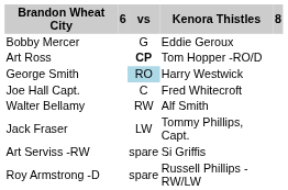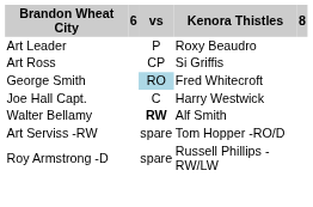 <table cellpadding=2 cellspacing=0 border=0 style="margin-left: 0.5in">
 <tr bgcolor=#cccccc>
 <th width=150>Brandon Wheat City</th>
 <th>6</th>
 <th width=30>vs</th>
 <th width=150>Kenora Thistles</th>
 <th>8</th>
 </tr>
 <tr>
-<td>Bobby Mercer</td>
+<td>Art Leader</td>
 <td></td>
-<td align=center>G</td>
-<td>Eddie Geroux</td>
+<td align=center>P</td>
+<td>Roxy Beaudro</td>
 <td></td>
 <td></td>
 </tr>
 <tr>
 <td>Art Ross</td>
 <td></td>
-<td align=center><strong>CP</strong></td>
-<td>Tom Hopper -RO/D</td>
+<td align=center>CP</td>
+<td>Si Griffis</td>
 <td></td>
 <td></td>
 </tr>
 <tr>
 <td>George Smith</td>
 <td></td>
 <td align=center style="background: lightblue;">RO</td>
-<td>Harry Westwick</td>
+<td>Fred Whitecroft</td>
 <td></td>
 <td></td>
 </tr>
 <tr>
 <td>Joe Hall Capt.</td>
 <td></td>
 <td align=center>C</td>
-<td>Fred Whitecroft</td>
+<td>Harry Westwick</td>
 <td></td>
 <td></td>
 </tr>
 <tr>
 <td>Walter Bellamy</td>
 <td></td>
-<td align=center>RW</td>
+<td align=center><strong>RW</strong></td>
 <td>Alf Smith</td>
-<td></td>
-<td></td>
-</tr>
-<tr>
-<td>Jack Fraser</td>
-<td></td>
-<td align=center>LW</td>
-<td>Tommy Phillips, Capt.</td>
 <td></td>
 <td></td>
 </tr>
 <tr>
 <td>Art Serviss -RW</td>
 <td></td>
 <td align=center>spare</td>
-<td>Si Griffis</td>
+<td>Tom Hopper -RO/D</td>
 <td></td>
 <td></td>
 </tr>
 <tr>
 <td>Roy Armstrong -D</td>
 <td></td>
 <td align=center>spare</td>
 <td>Russell Phillips -RW/LW</td>
 <td></td>
 <td></td>
 </tr>
 <tr>
 </tr>
 </table>
